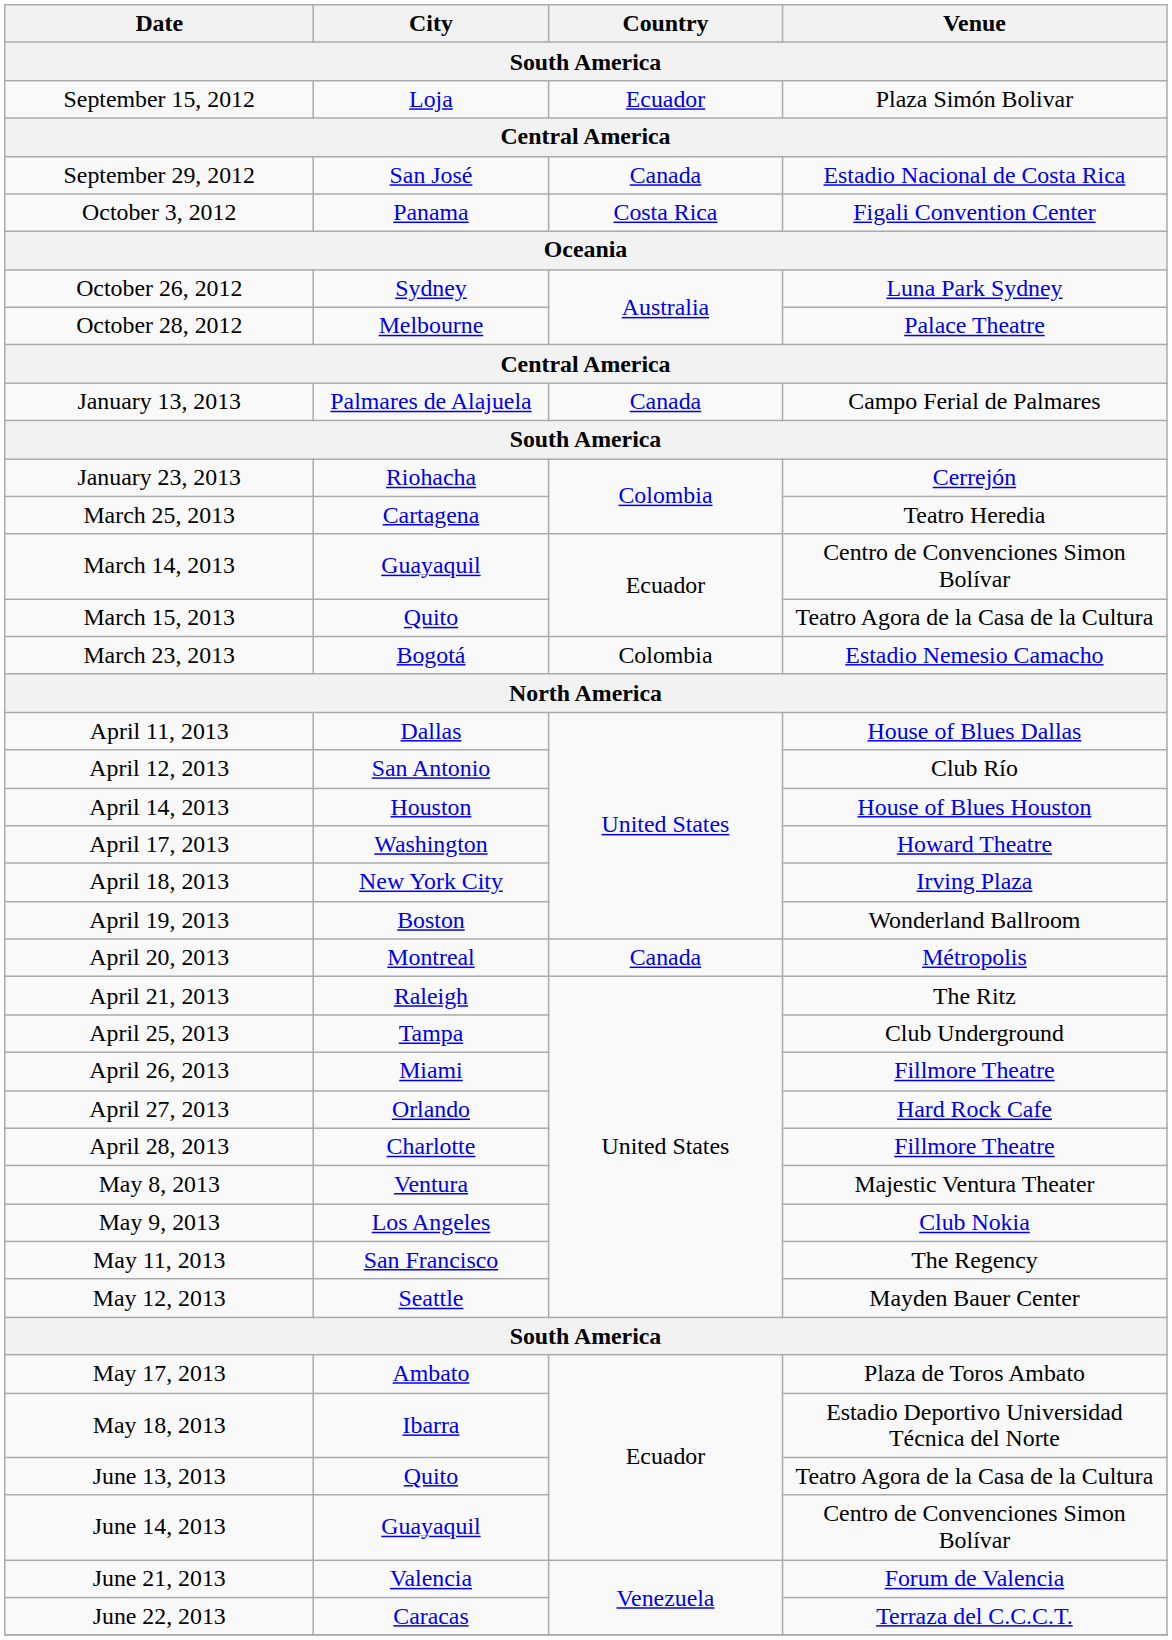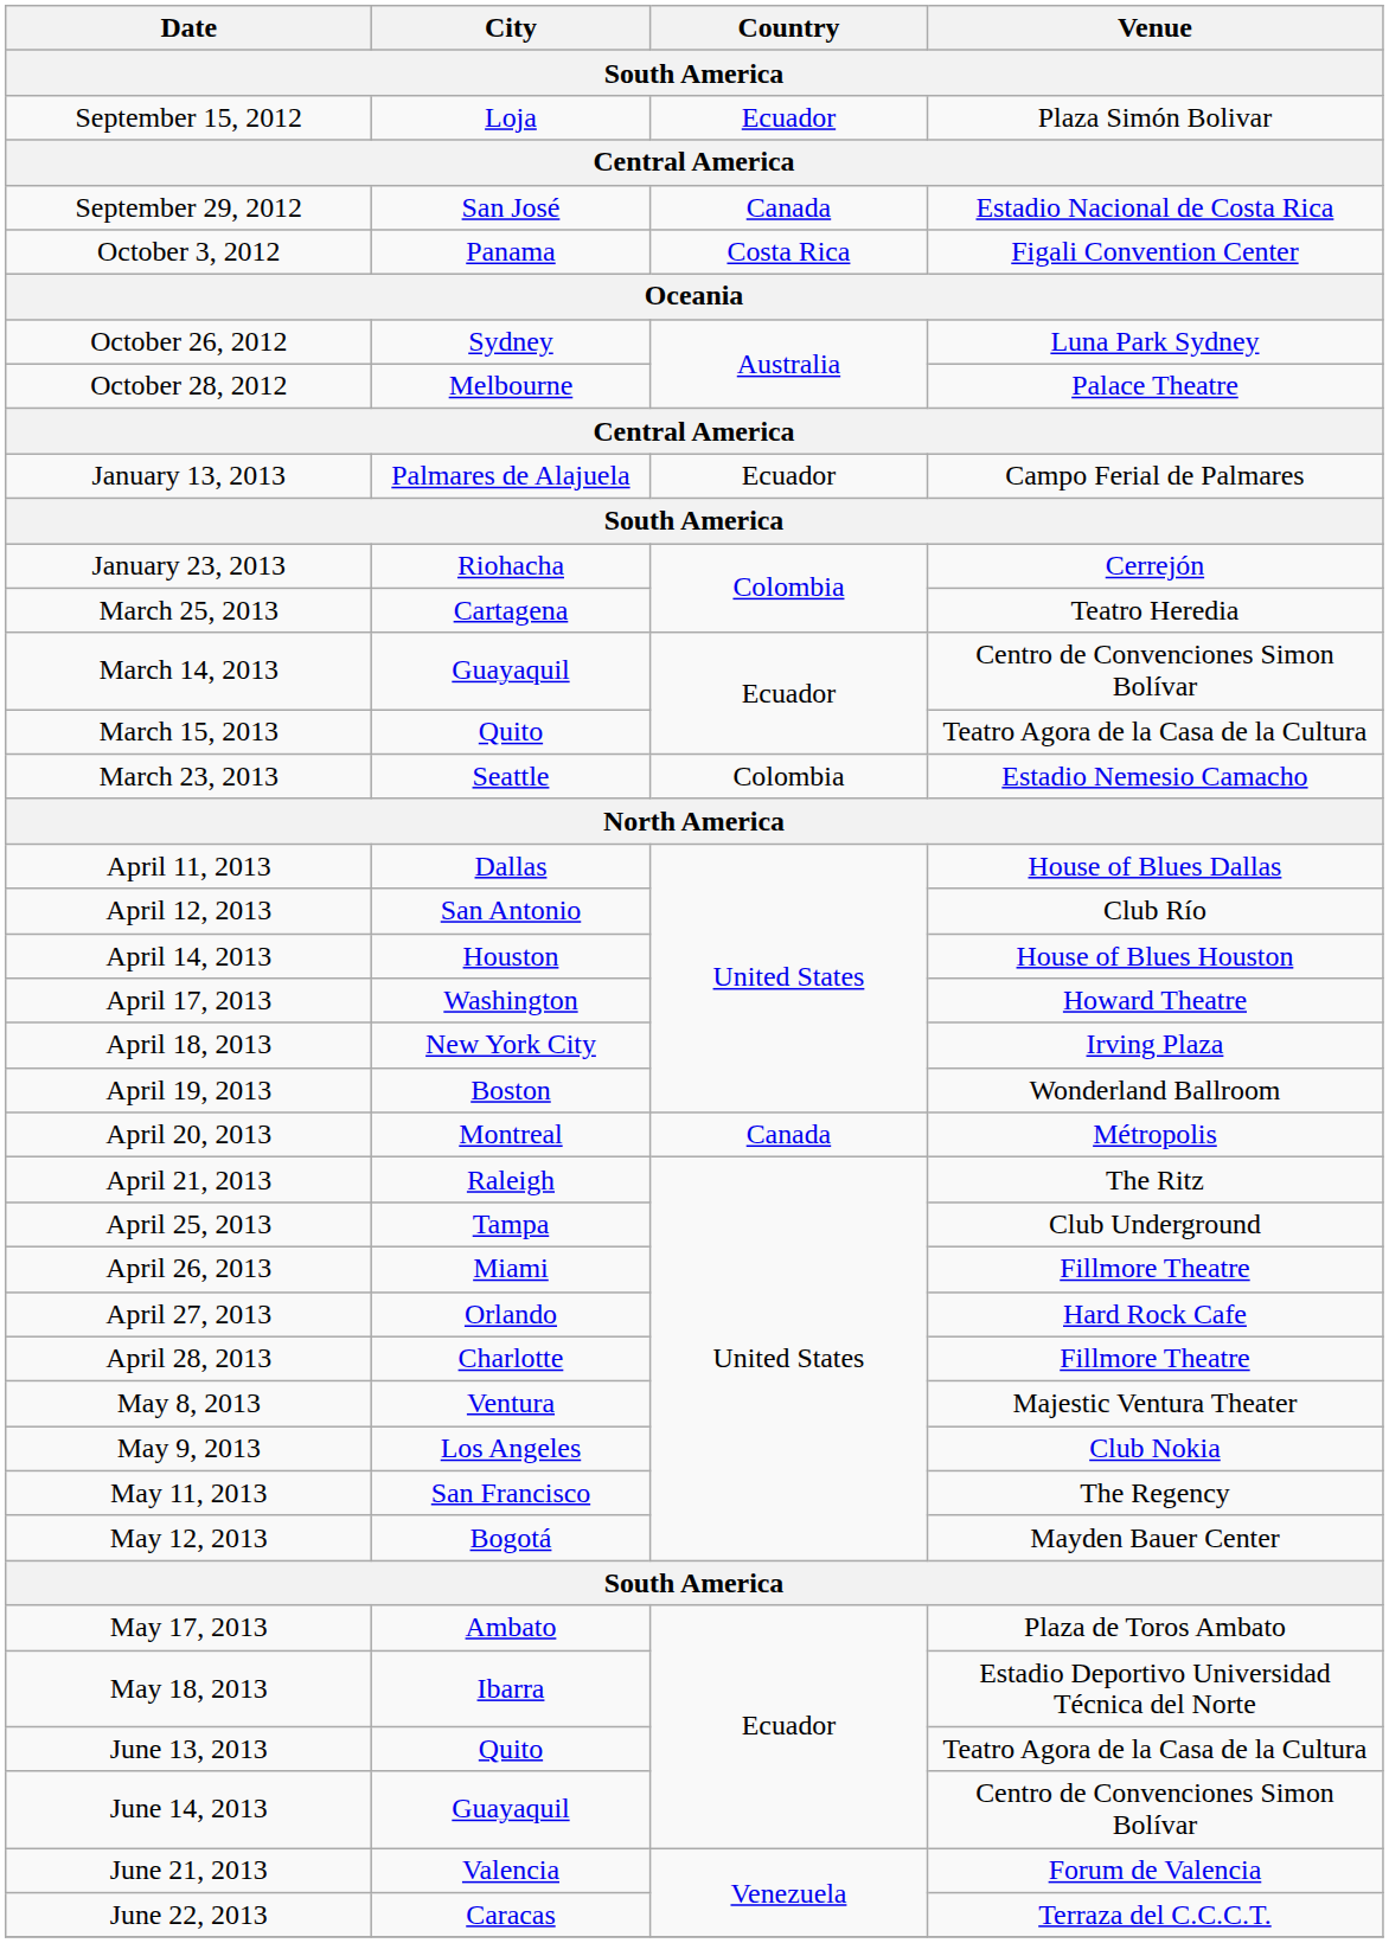 <table class="wikitable" style="text-align:center;">
 <tr>
 <th style="width:200px;">Date</th>
 <th style="width:150px;">City</th>
 <th style="width:150px;">Country</th>
 <th style="width:250px;">Venue</th>
 </tr>
 <tr>
 <th colspan="4"><strong>South America</strong></th>
 </tr>
 <tr>
 <td>September 15, 2012</td>
 <td><a href='#'>Loja</a></td>
 <td><a href='#'>Ecuador</a></td>
 <td>Plaza Simón Bolivar</td>
 </tr>
 <tr>
 <th colspan="4"><strong>Central America</strong></th>
 </tr>
 <tr>
 <td>September 29, 2012</td>
 <td><a href='#'>San José</a></td>
 <td rowspan="1"><a href='#'>Canada</a></td>
 <td><a href='#'>Estadio Nacional de Costa Rica</a></td>
 </tr>
 <tr>
 <td>October 3, 2012</td>
 <td><a href='#'>Panama</a></td>
 <td><a href='#'>Costa Rica</a></td>
 <td><a href='#'>Figali Convention Center</a></td>
 </tr>
 <tr>
 <th colspan="4"><strong>Oceania</strong></th>
 </tr>
 <tr>
 <td>October 26, 2012</td>
 <td><a href='#'>Sydney</a></td>
 <td rowspan="2"><a href='#'>Australia</a></td>
 <td><a href='#'>Luna Park Sydney</a></td>
 </tr>
 <tr>
 <td>October 28, 2012</td>
 <td><a href='#'>Melbourne</a></td>
 <td><a href='#'>Palace Theatre</a></td>
 </tr>
 <tr>
 <th colspan="4"><strong>Central America</strong></th>
 </tr>
 <tr>
 <td>January 13, 2013</td>
 <td><a href='#'>Palmares de Alajuela</a></td>
-<td rowspan="1"><a href='#'>Canada</a></td>
+<td>Ecuador</td>
 <td>Campo Ferial de Palmares</td>
 </tr>
 <tr>
 <th colspan="4"><strong>South America</strong></th>
 </tr>
 <tr>
 <td>January 23, 2013</td>
 <td><a href='#'>Riohacha</a></td>
 <td rowspan="2"><a href='#'>Colombia</a></td>
 <td><a href='#'>Cerrejón</a></td>
 </tr>
 <tr>
 <td>March 25, 2013</td>
 <td><a href='#'>Cartagena</a></td>
 <td>Teatro Heredia</td>
 </tr>
 <tr>
 <td>March 14, 2013</td>
 <td><a href='#'>Guayaquil</a></td>
 <td rowspan="2">Ecuador</td>
 <td>Centro de Convenciones Simon Bolívar</td>
 </tr>
 <tr>
 <td>March 15, 2013</td>
 <td><a href='#'>Quito</a></td>
 <td>Teatro Agora de la Casa de la Cultura</td>
 </tr>
 <tr>
 <td>March 23, 2013</td>
-<td><a href='#'>Bogotá</a></td>
+<td><a href='#'>Seattle</a></td>
 <td>Colombia</td>
 <td><a href='#'>Estadio Nemesio Camacho</a></td>
 </tr>
 <tr>
 <th colspan="4"><strong>North America</strong></th>
 </tr>
 <tr>
 <td>April 11, 2013</td>
 <td><a href='#'>Dallas</a></td>
 <td rowspan="6"><a href='#'>United States</a></td>
 <td><a href='#'>House of Blues Dallas</a></td>
 </tr>
 <tr>
 <td>April 12, 2013</td>
 <td><a href='#'>San Antonio</a></td>
 <td>Club Río</td>
 </tr>
 <tr>
 <td>April 14, 2013</td>
 <td><a href='#'>Houston</a></td>
 <td><a href='#'>House of Blues Houston</a></td>
 </tr>
 <tr>
 <td>April 17, 2013</td>
 <td><a href='#'>Washington</a></td>
 <td><a href='#'>Howard Theatre</a></td>
 </tr>
 <tr>
 <td>April 18, 2013</td>
 <td><a href='#'>New York City</a></td>
 <td><a href='#'>Irving Plaza</a></td>
 </tr>
 <tr>
 <td>April 19, 2013</td>
 <td><a href='#'>Boston</a></td>
 <td>Wonderland Ballroom</td>
 </tr>
 <tr>
 <td>April 20, 2013</td>
 <td><a href='#'>Montreal</a></td>
 <td rowspan="1"><a href='#'>Canada</a></td>
 <td><a href='#'>Métropolis</a></td>
 </tr>
 <tr>
 <td>April 21, 2013</td>
 <td><a href='#'>Raleigh</a></td>
 <td rowspan="9">United States</td>
 <td>The Ritz</td>
 </tr>
 <tr>
 <td>April 25, 2013</td>
 <td><a href='#'>Tampa</a></td>
 <td>Club Underground</td>
 </tr>
 <tr>
 <td>April 26, 2013</td>
 <td><a href='#'>Miami</a></td>
 <td><a href='#'>Fillmore Theatre</a></td>
 </tr>
 <tr>
 <td>April 27, 2013</td>
 <td><a href='#'>Orlando</a></td>
 <td><a href='#'>Hard Rock Cafe</a></td>
 </tr>
 <tr>
 <td>April 28, 2013</td>
 <td><a href='#'>Charlotte</a></td>
 <td><a href='#'>Fillmore Theatre</a></td>
 </tr>
 <tr>
 <td>May 8, 2013</td>
 <td><a href='#'>Ventura</a></td>
 <td>Majestic Ventura Theater</td>
 </tr>
 <tr>
 <td>May 9, 2013</td>
 <td><a href='#'>Los Angeles</a></td>
 <td><a href='#'>Club Nokia</a></td>
 </tr>
 <tr>
 <td>May 11, 2013</td>
 <td><a href='#'>San Francisco</a></td>
 <td>The Regency</td>
 </tr>
 <tr>
 <td>May 12, 2013</td>
-<td><a href='#'>Seattle</a></td>
+<td><a href='#'>Bogotá</a></td>
 <td>Mayden Bauer Center</td>
 </tr>
 <tr>
 <th colspan="4"><strong>South America</strong></th>
 </tr>
 <tr>
 <td>May 17, 2013</td>
 <td><a href='#'>Ambato</a></td>
 <td rowspan="4">Ecuador</td>
 <td>Plaza de Toros Ambato</td>
 </tr>
 <tr>
 <td>May 18, 2013</td>
 <td><a href='#'>Ibarra</a></td>
 <td>Estadio Deportivo Universidad Técnica del Norte</td>
 </tr>
 <tr>
 <td>June 13, 2013</td>
 <td><a href='#'>Quito</a></td>
 <td>Teatro Agora de la Casa de la Cultura</td>
 </tr>
 <tr>
 <td>June 14, 2013</td>
 <td><a href='#'>Guayaquil</a></td>
 <td>Centro de Convenciones Simon Bolívar</td>
 </tr>
 <tr>
 <td>June 21, 2013</td>
 <td><a href='#'>Valencia</a></td>
 <td rowspan="2"><a href='#'>Venezuela</a></td>
 <td><a href='#'>Forum de Valencia</a></td>
 </tr>
 <tr>
 <td>June 22, 2013</td>
 <td><a href='#'>Caracas</a></td>
 <td><a href='#'>Terraza del C.C.C.T.</a></td>
 </tr>
 <tr>
 </tr>
 </table>
